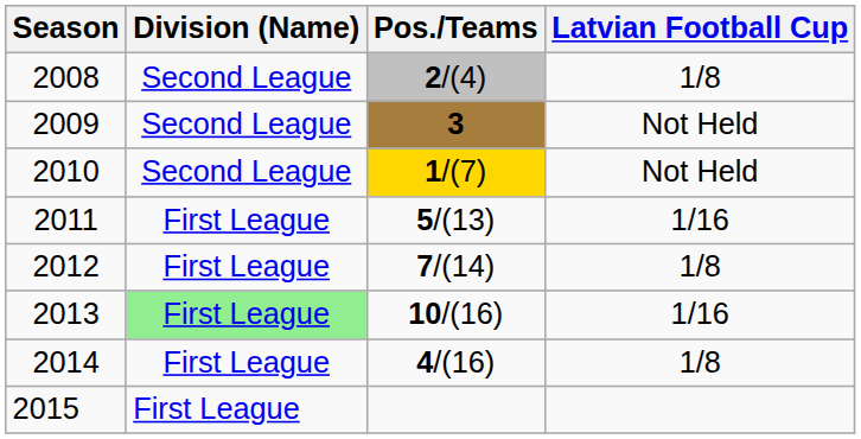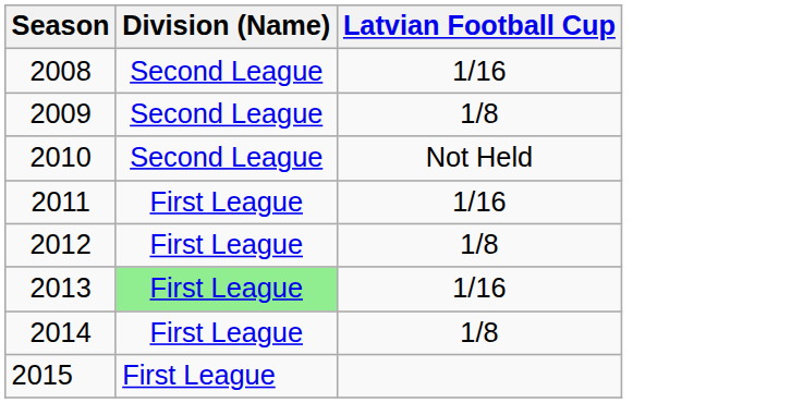 <table class="wikitable">
 <tr>
 <th>Season</th>
 <th>Division (Name)</th>
-<th>Pos./Teams</th>
 <th><a href='#'>Latvian Football Cup</a></th>
 </tr>
 <tr>
 <td align=center>2008</td>
 <td align=center><a href='#'>Second League</a></td>
-<td align=center bgcolor=silver><strong>2</strong>/(4)</td>
-<td align=center>1/8</td>
+<td align=center>1/16</td>
 </tr>
 <tr>
 <td align=center>2009</td>
 <td align=center><a href='#'>Second League</a></td>
-<td align=center bgcolor=#A67D3D><strong>3</strong></td>
-<td align=center>Not Held</td>
+<td align=center>1/8</td>
 </tr>
 <tr>
 <td align=center>2010</td>
 <td align=center><a href='#'>Second League</a></td>
-<td align=center bgcolor=gold><strong>1</strong>/(7)</td>
 <td align=center>Not Held</td>
 </tr>
 <tr>
 <td align=center>2011</td>
 <td align=center><a href='#'>First League</a></td>
-<td align=center><strong>5</strong>/(13)</td>
 <td align=center>1/16</td>
 </tr>
 <tr>
 <td align=center>2012</td>
 <td align=center><a href='#'>First League</a></td>
-<td align=center><strong>7</strong>/(14)</td>
 <td align=center>1/8</td>
 </tr>
 <tr>
 <td align=center>2013</td>
 <td align=center style="background: lightgreen;"><a href='#'>First League</a></td>
-<td align=center><strong>10</strong>/(16)</td>
 <td align=center>1/16</td>
 </tr>
 <tr>
 <td align=center>2014</td>
 <td align=center><a href='#'>First League</a></td>
-<td align=center><strong>4</strong>/(16)</td>
 <td align=center>1/8</td>
 </tr>
 <tr>
 <td>2015</td>
 <td><a href='#'>First League</a></td>
 <td></td>
-<td></td>
 </tr>
 </table>
